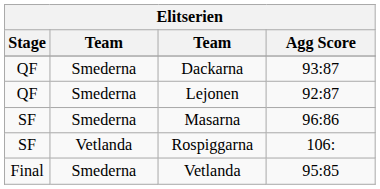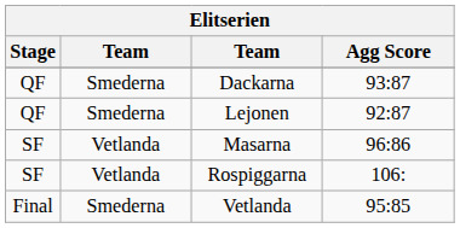 <table class="wikitable">
 <tr>
 <th colspan="4">Elitserien</th>
 </tr>
 <tr>
 <th width=20>Stage</th>
 <th width=100>Team</th>
 <th width=100>Team</th>
 <th width=100>Agg Score</th>
 </tr>
 <tr>
 </tr>
 <tr align=center>
 <td>QF</td>
 <td>Smederna</td>
 <td>Dackarna</td>
 <td>93:87</td>
 </tr>
 <tr align=center>
 <td>QF</td>
 <td>Smederna</td>
 <td>Lejonen</td>
 <td>92:87</td>
 </tr>
 <tr align=center>
 <td>SF</td>
-<td>Smederna</td>
+<td>Vetlanda</td>
 <td>Masarna</td>
 <td>96:86</td>
 </tr>
 <tr align=center>
 <td>SF</td>
 <td>Vetlanda</td>
 <td>Rospiggarna</td>
 <td>106:</td>
 </tr>
 <tr align=center>
 <td>Final</td>
 <td>Smederna</td>
 <td>Vetlanda</td>
 <td>95:85</td>
 </tr>
 </table>
